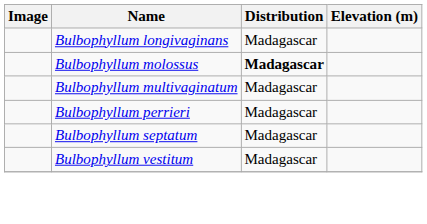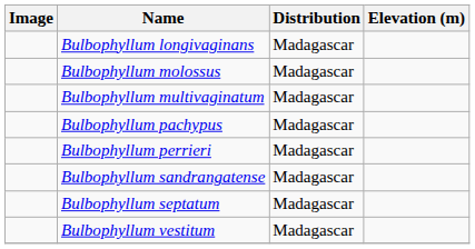 <table class="wikitable collapsible">
 <tr>
 <th>Image</th>
 <th>Name</th>
 <th>Distribution</th>
 <th>Elevation (m)</th>
 </tr>
 <tr>
 <td></td>
 <td><em><a href='#'>Bulbophyllum longivaginans</a></em> </td>
 <td>Madagascar</td>
 <td></td>
 </tr>
 <tr>
 <td></td>
 <td><em><a href='#'>Bulbophyllum molossus</a></em> </td>
-<td><strong>Madagascar</strong></td>
+<td>Madagascar</td>
 <td></td>
 </tr>
 <tr>
 <td></td>
 <td><em><a href='#'>Bulbophyllum multivaginatum</a></em> </td>
 <td>Madagascar</td>
 <td></td>
 </tr>
 <tr>
 <td></td>
+<td><em><a href='#'>Bulbophyllum pachypus</a></em> </td>
+<td>Madagascar</td>
+<td></td>
+</tr>
+<tr>
+<td></td>
 <td><em><a href='#'>Bulbophyllum perrieri</a></em> </td>
+<td>Madagascar</td>
+<td></td>
+</tr>
+<tr>
+<td></td>
+<td><em><a href='#'>Bulbophyllum sandrangatense</a></em> </td>
 <td>Madagascar</td>
 <td></td>
 </tr>
 <tr>
 <td></td>
 <td><em><a href='#'>Bulbophyllum septatum</a></em> </td>
 <td>Madagascar</td>
 <td></td>
 </tr>
 <tr>
 <td></td>
 <td><em><a href='#'>Bulbophyllum vestitum</a></em> </td>
 <td>Madagascar</td>
 <td></td>
 </tr>
 <tr>
 </tr>
 </table>
